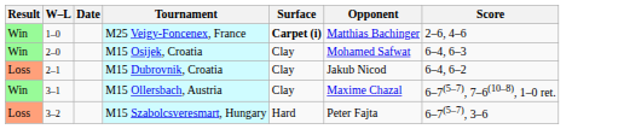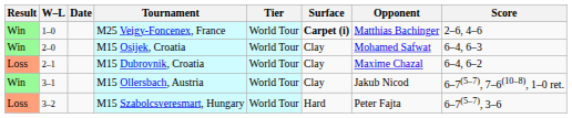 <table class="sortable wikitable">
 <tr>
 <th>Result</th>
 <th class="unsortable">W–L</th>
 <th>Date</th>
 <th>Tournament</th>
+<th>Tier</th>
 <th>Surface</th>
 <th>Opponent</th>
 <th class="unsortable">Score</th>
 </tr>
 <tr>
 <td bgcolor=98FB98>Win</td>
 <td><small>1–0</small></td>
 <td></td>
 <td style="background:#cffcff;">M25 <a href='#'>Veigy-Foncenex</a>, France</td>
+<td style="background:#cffcff;">World Tour</td>
 <td><strong>Carpet (i)</strong></td>
 <td> <a href='#'>Matthias Bachinger</a></td>
 <td>2–6, 4–6</td>
 </tr>
 <tr>
 <td bgcolor=98FB98>Win</td>
 <td><small>2–0</small></td>
 <td></td>
 <td style="background:#cffcff;">M15 <a href='#'>Osijek</a>, Croatia</td>
+<td style="background:#cffcff;">World Tour</td>
 <td>Clay</td>
 <td> <a href='#'>Mohamed Safwat</a></td>
 <td>6–4, 6–3</td>
 </tr>
 <tr>
 <td bgcolor=FFA07A>Loss</td>
 <td><small>2–1</small></td>
 <td></td>
 <td style="background:#cffcff;">M15 <a href='#'>Dubrovnik</a>, Croatia</td>
+<td style="background:#cffcff;">World Tour</td>
 <td>Clay</td>
-<td> Jakub Nicod</td>
+<td> <a href='#'>Maxime Chazal</a></td>
 <td>6–4, 6–2</td>
 </tr>
 <tr>
 <td bgcolor=98FB98>Win</td>
 <td><small>3–1</small></td>
 <td></td>
 <td style="background:#cffcff;">M15 <a href='#'>Ollersbach</a>, Austria</td>
+<td style="background:#cffcff;">World Tour</td>
 <td>Clay</td>
-<td> <a href='#'>Maxime Chazal</a></td>
+<td> Jakub Nicod</td>
 <td>6–7<sup>(5–7)</sup>, 7–6<sup>(10–8)</sup>, 1–0 ret.</td>
 </tr>
 <tr>
 <td bgcolor=FFA07A>Loss</td>
 <td><small>3–2</small></td>
 <td></td>
 <td style="background:#cffcff;">M15 <a href='#'>Szabolcsveresmart</a>, Hungary</td>
+<td style="background:#cffcff;">World Tour</td>
 <td>Hard</td>
 <td> Peter Fajta</td>
 <td>6–7<sup>(5–7)</sup>, 3–6</td>
 </tr>
 </table>
